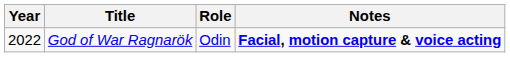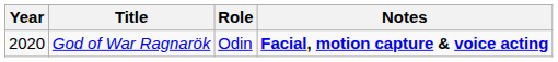 <table class="wikitable sortable">
 <tr>
 <th>Year</th>
 <th>Title</th>
 <th>Role</th>
 <th>Notes</th>
 </tr>
 <tr>
-<td>2022</td>
+<td>2020</td>
 <td><em><a href='#'>God of War Ragnarök</a></em></td>
 <td><a href='#'>Odin</a></td>
 <td><strong><a href='#'>Facial</a>, <a href='#'>motion capture</a> & <a href='#'>voice acting</a></strong></td>
 </tr>
 </table>
